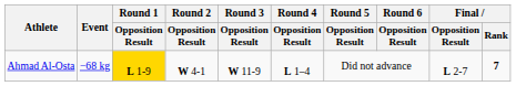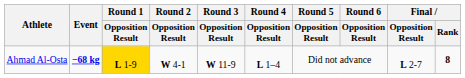 <table class="wikitable" style="font-size:90%">
 <tr>
 <th rowspan="2">Athlete</th>
 <th rowspan="2">Event</th>
 <th>Round 1</th>
 <th>Round 2</th>
 <th>Round 3</th>
 <th>Round 4</th>
 <th>Round 5</th>
 <th>Round 6</th>
 <th colspan=2>Final / </th>
 </tr>
 <tr style="font-size: 95%">
 <th>Opposition<br>Result</th>
 <th>Opposition<br>Result</th>
 <th>Opposition<br>Result</th>
 <th>Opposition<br>Result</th>
 <th>Opposition<br>Result</th>
 <th>Opposition<br>Result</th>
 <th>Opposition<br>Result</th>
 <th>Rank</th>
 </tr>
 <tr align=center>
 <td align=left><a href='#'>Ahmad Al-Osta</a></td>
-<td align=left><a href='#'>−68 kg</a></td>
+<td align=left><strong><a href='#'>−68 kg</a></strong></td>
 <td style="background: gold;"><br><strong>L</strong> 1-9</td>
 <td><br><strong>W</strong> 4-1</td>
 <td><br><strong>W</strong> 11-9</td>
 <td><br><strong>L</strong> 1–4</td>
 <td colspan=2>Did not advance</td>
 <td><br><strong>L</strong> 2-7</td>
-<td><strong>7</strong></td>
+<td><strong>8</strong></td>
 </tr>
 </table>
